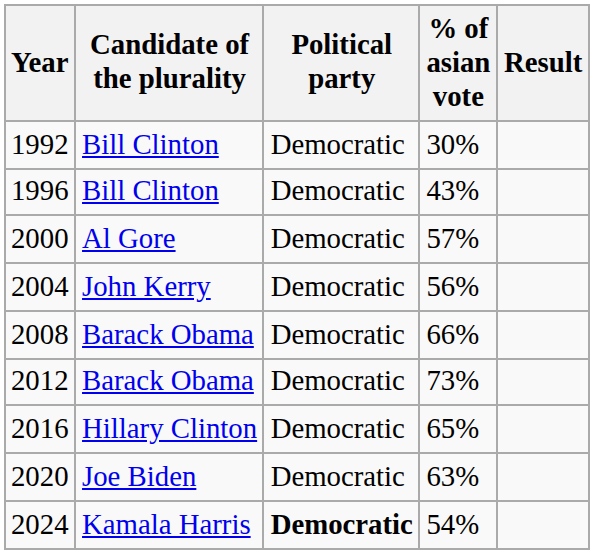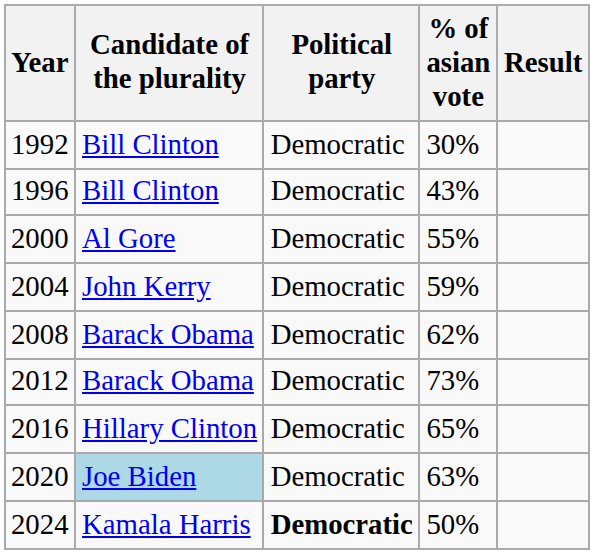 <table class="wikitable sortable" style="float:right; font-size:90%; margin:0 0 1em 1em;">
 <tr>
 <th>Year</th>
 <th>Candidate of<br>the plurality</th>
 <th>Political <br> party</th>
 <th>% of<br>asian<br>vote</th>
 <th>Result</th>
 </tr>
 <tr>
 <td>1992</td>
 <td><a href='#'>Bill Clinton</a></td>
 <td>Democratic</td>
 <td>30%</td>
 <td></td>
 </tr>
 <tr>
 <td>1996</td>
 <td><a href='#'>Bill Clinton</a></td>
 <td>Democratic</td>
 <td>43%</td>
 <td></td>
 </tr>
 <tr>
 <td>2000</td>
 <td><a href='#'>Al Gore</a></td>
 <td>Democratic</td>
-<td>57%</td>
+<td>55%</td>
 <td></td>
 </tr>
 <tr>
 <td>2004</td>
 <td><a href='#'>John Kerry</a></td>
 <td>Democratic</td>
-<td>56%</td>
+<td>59%</td>
 <td></td>
 </tr>
 <tr>
 <td>2008</td>
 <td><a href='#'>Barack Obama</a></td>
 <td>Democratic</td>
-<td>66%</td>
+<td>62%</td>
 <td></td>
 </tr>
 <tr>
 <td>2012</td>
 <td><a href='#'>Barack Obama</a></td>
 <td>Democratic</td>
 <td>73%</td>
 <td></td>
 </tr>
 <tr>
 <td>2016</td>
 <td><a href='#'>Hillary Clinton</a></td>
 <td>Democratic</td>
 <td>65%</td>
 <td></td>
 </tr>
 <tr>
 <td>2020</td>
-<td><a href='#'>Joe Biden</a></td>
+<td style="background: lightblue;"><a href='#'>Joe Biden</a></td>
 <td>Democratic</td>
 <td>63%</td>
 <td></td>
 </tr>
 <tr>
 <td>2024</td>
 <td><a href='#'>Kamala Harris</a></td>
 <td><strong>Democratic</strong></td>
-<td>54%</td>
+<td>50%</td>
 <td></td>
 </tr>
 </table>
